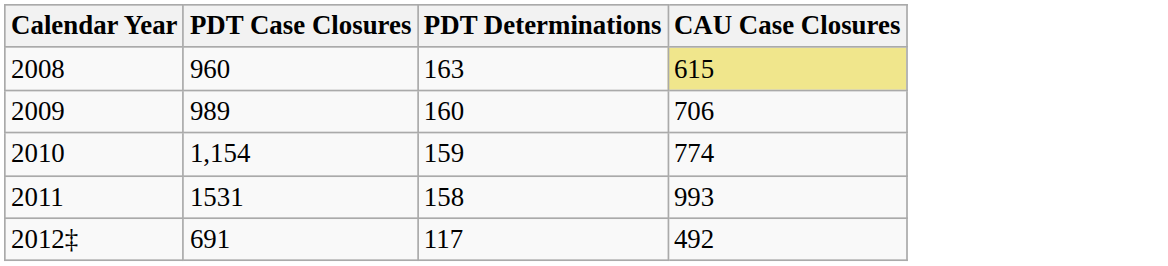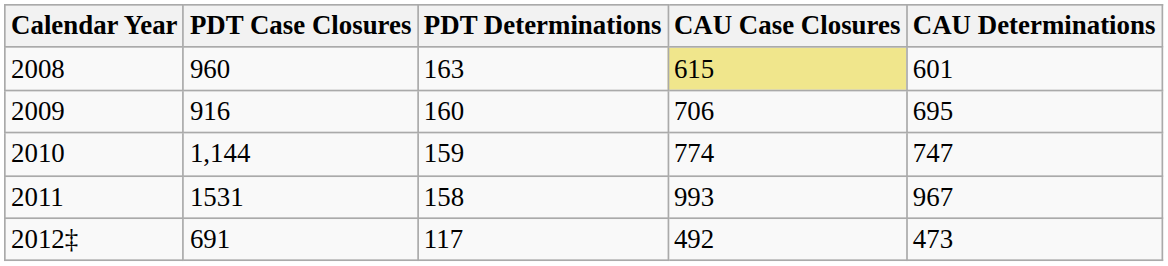 <table class="sortable wikitable">
 <tr>
 <th>Calendar Year</th>
 <th>PDT Case Closures</th>
 <th>PDT Determinations</th>
 <th>CAU Case Closures</th>
+<th>CAU Determinations</th>
 </tr>
 <tr>
 <td>2008</td>
 <td>960</td>
 <td>163</td>
 <td style="background: khaki;">615</td>
+<td>601</td>
 </tr>
 <tr>
 <td>2009</td>
-<td>989</td>
+<td>916</td>
 <td>160</td>
 <td>706</td>
+<td>695</td>
 </tr>
 <tr>
 <td>2010</td>
-<td>1,154</td>
+<td>1,144</td>
 <td>159</td>
 <td>774</td>
+<td>747</td>
 </tr>
 <tr>
 <td>2011</td>
 <td>1531</td>
 <td>158</td>
 <td>993</td>
+<td>967</td>
 </tr>
 <tr>
 <td>2012‡</td>
 <td>691</td>
 <td>117</td>
 <td>492</td>
+<td>473</td>
 </tr>
 </table>
